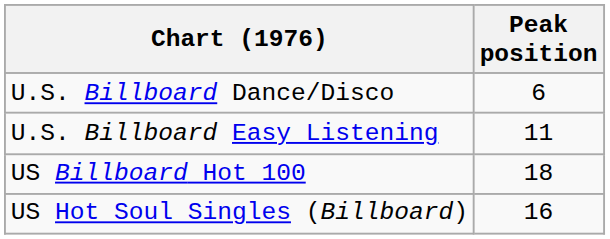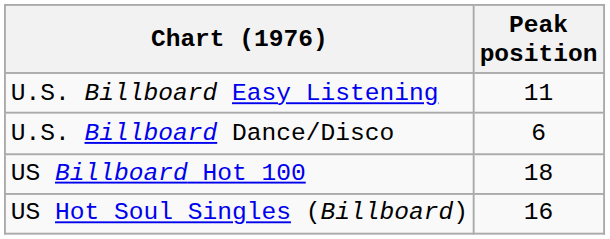 <table class="wikitable sortable">
 <tr>
 <th>Chart (1976)</th>
 <th>Peak<br>position</th>
 </tr>
 <tr>
+<td align="left">U.S. <em>Billboard</em> <a href='#'>Easy Listening</a></td>
+<td align="center">11</td>
+</tr>
+<tr>
 <td>U.S. <em><a href='#'>Billboard</a></em> Dance/Disco </td>
 <td style="text-align:center;">6</td>
-</tr>
-<tr>
-<td align="left">U.S. <em>Billboard</em> <a href='#'>Easy Listening</a></td>
-<td align="center">11</td>
 </tr>
 <tr>
 <td>US <a href='#'><em>Billboard</em> Hot 100</a></td>
 <td align="center">18</td>
 </tr>
 <tr>
 <td>US <a href='#'>Hot Soul Singles</a> (<em>Billboard</em>)</td>
 <td align="center">16</td>
 </tr>
 </table>
